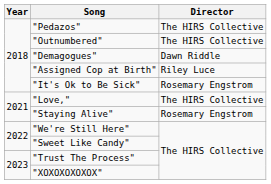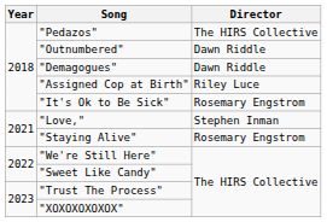 <table class="wikitable">
 <tr>
 <th>Year</th>
 <th>Song</th>
 <th>Director</th>
 </tr>
 <tr>
 <td rowspan="5">2018</td>
 <td>"Pedazos"</td>
 <td>The HIRS Collective</td>
 </tr>
 <tr>
 <td>"Outnumbered"</td>
-<td>The HIRS Collective</td>
+<td>Dawn Riddle</td>
 </tr>
 <tr>
 <td>"Demagogues"</td>
 <td>Dawn Riddle</td>
 </tr>
 <tr>
 <td>"Assigned Cop at Birth"</td>
 <td>Riley Luce</td>
 </tr>
 <tr>
 <td>"It's Ok to Be Sick"</td>
 <td>Rosemary Engstrom</td>
 </tr>
 <tr>
 <td rowspan="2">2021</td>
 <td>"Love,"</td>
-<td>The HIRS Collective</td>
+<td>Stephen Inman</td>
 </tr>
 <tr>
 <td>"Staying Alive"</td>
 <td>Rosemary Engstrom</td>
 </tr>
 <tr>
 <td rowspan="2">2022</td>
 <td>"We're Still Here"</td>
 <td rowspan="4">The HIRS Collective</td>
 </tr>
 <tr>
 <td>"Sweet Like Candy"</td>
 </tr>
 <tr>
 <td rowspan="2">2023</td>
 <td>"Trust The Process"</td>
 </tr>
 <tr>
 <td>"XOXOXOXOXOX"</td>
 </tr>
 </table>
